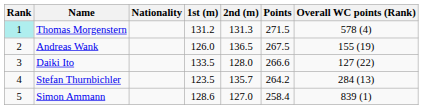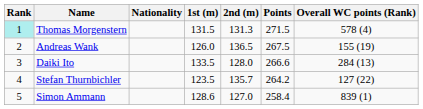 <table class="wikitable">
 <tr>
 <th align=Center>Rank</th>
 <th>Name</th>
 <th>Nationality</th>
 <th align=Center>1st (m)</th>
 <th>2nd (m)</th>
 <th>Points</th>
 <th>Overall WC points (Rank)</th>
 </tr>
 <tr>
 <td align=center style="background: paleturquoise;">1</td>
 <td align=left><a href='#'>Thomas Morgenstern</a></td>
 <td align=left></td>
-<td align=center>131.2</td>
+<td align=center>131.5</td>
 <td align=center>131.3</td>
 <td align=center>271.5</td>
 <td align=center>578 (4)</td>
 </tr>
 <tr>
 <td align=center>2</td>
 <td align=left><a href='#'>Andreas Wank</a></td>
 <td align=left></td>
 <td align=center>126.0</td>
 <td align=center>136.5</td>
 <td align=center>267.5</td>
 <td align=center>155 (19)</td>
 </tr>
 <tr>
 <td align=center>3</td>
 <td align=left><a href='#'>Daiki Ito</a></td>
 <td align=left></td>
 <td align=center>133.5</td>
 <td align=center>128.0</td>
 <td align=center>266.6</td>
-<td align=center>127 (22)</td>
+<td align=center>284 (13)</td>
 </tr>
 <tr>
 <td align=center>4</td>
 <td align=left><a href='#'>Stefan Thurnbichler</a></td>
 <td align=left></td>
 <td align=center>123.5</td>
 <td align=center>135.7</td>
 <td align=center>264.2</td>
-<td align=center>284 (13)</td>
+<td align=center>127 (22)</td>
 </tr>
 <tr>
 <td align=center>5</td>
 <td align=left><a href='#'>Simon Ammann</a></td>
 <td align=left></td>
 <td align=center>128.6</td>
 <td align=center>127.0</td>
 <td align=center>258.4</td>
 <td align=center>839 (1)</td>
 </tr>
 </table>
